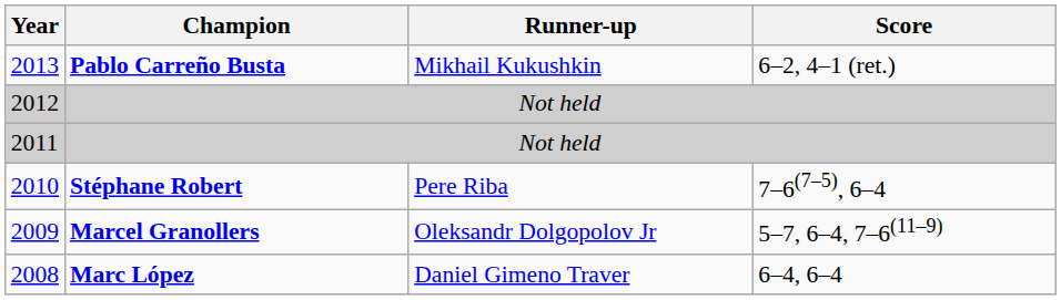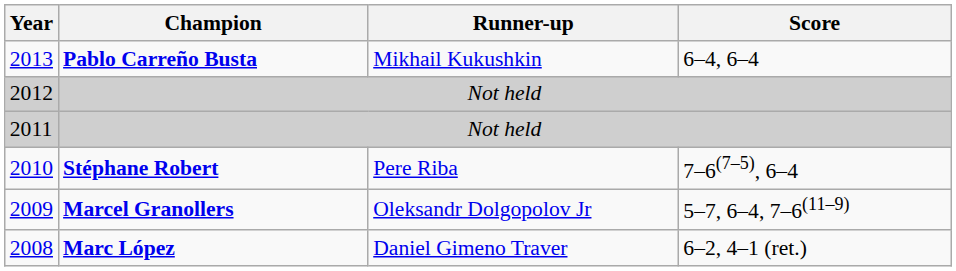 <table class="wikitable" style="font-size:90%">
 <tr>
 <th>Year</th>
 <th width="200">Champion</th>
 <th width="200">Runner-up</th>
 <th width="175">Score</th>
 </tr>
 <tr>
 <td><a href='#'>2013</a></td>
 <td> <strong><a href='#'>Pablo Carreño Busta</a></strong></td>
 <td> <a href='#'>Mikhail Kukushkin</a></td>
-<td>6–2, 4–1 (ret.)</td>
+<td>6–4, 6–4</td>
 </tr>
 <tr>
 <td style="background:#cfcfcf">2012</td>
 <td colspan=3 align=center style="background:#cfcfcf"><em>Not held</em></td>
 </tr>
 <tr>
 <td style="background:#cfcfcf">2011</td>
 <td colspan=3 align=center style="background:#cfcfcf"><em>Not held</em></td>
 </tr>
 <tr>
 <td><a href='#'>2010</a></td>
 <td> <strong><a href='#'>Stéphane Robert</a></strong></td>
 <td> <a href='#'>Pere Riba</a></td>
 <td>7–6<sup>(7–5)</sup>, 6–4</td>
 </tr>
 <tr>
 <td><a href='#'>2009</a></td>
 <td> <strong><a href='#'>Marcel Granollers</a></strong></td>
 <td> <a href='#'>Oleksandr Dolgopolov Jr</a></td>
 <td>5–7, 6–4, 7–6<sup>(11–9)</sup></td>
 </tr>
 <tr>
 <td><a href='#'>2008</a></td>
 <td> <strong><a href='#'>Marc López</a></strong></td>
 <td> <a href='#'>Daniel Gimeno Traver</a></td>
-<td>6–4, 6–4</td>
+<td>6–2, 4–1 (ret.)</td>
 </tr>
 </table>
